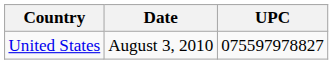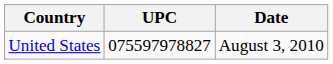 <table class="wikitable">
 <tr>
 <th>Country</th>
+<th>UPC</th>
 <th>Date</th>
-<th>UPC</th>
 </tr>
 <tr>
 <td><a href='#'>United States</a></td>
+<td>075597978827</td>
 <td>August 3, 2010</td>
-<td>075597978827</td>
 </tr>
 </table>
